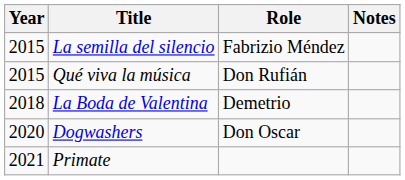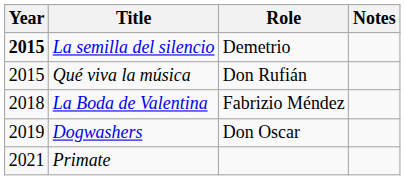 <table class="wikitable sortable">
 <tr>
 <th>Year</th>
 <th>Title</th>
 <th>Role</th>
 <th>Notes</th>
 </tr>
 <tr>
-<td>2015</td>
+<td><strong>2015</strong></td>
 <td><em><a href='#'>La semilla del silencio</a></em></td>
-<td>Fabrizio Méndez</td>
+<td>Demetrio</td>
 <td></td>
 </tr>
 <tr>
 <td>2015</td>
 <td><em>Qué viva la música</em></td>
 <td>Don Rufián</td>
 <td></td>
 </tr>
 <tr>
 <td>2018</td>
 <td><em><a href='#'>La Boda de Valentina</a></em></td>
-<td>Demetrio</td>
+<td>Fabrizio Méndez</td>
 <td></td>
 </tr>
 <tr>
-<td>2020</td>
+<td>2019</td>
 <td><em><a href='#'>Dogwashers</a></em></td>
 <td>Don Oscar</td>
 <td></td>
 </tr>
 <tr>
 <td>2021</td>
 <td><em>Primate</em></td>
 <td></td>
 <td></td>
 </tr>
 </table>
